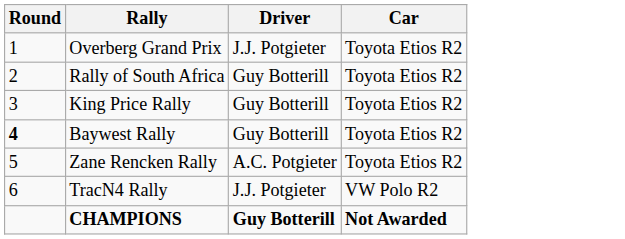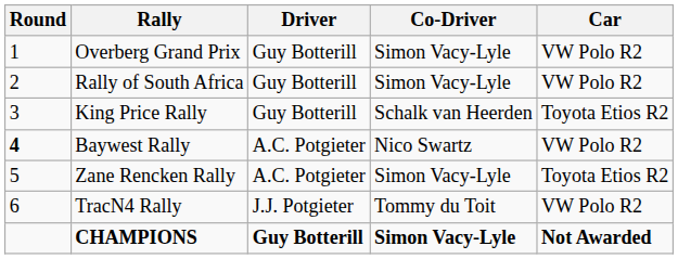 <table class="wikitable">
 <tr>
 <th>Round</th>
 <th>Rally</th>
 <th>Driver</th>
+<th>Co-Driver</th>
 <th>Car</th>
 </tr>
 <tr>
 <td>1</td>
 <td>Overberg Grand Prix</td>
-<td>J.J. Potgieter</td>
-<td>Toyota Etios R2</td>
+<td>Guy Botterill</td>
+<td>Simon Vacy-Lyle</td>
+<td>VW Polo R2</td>
 </tr>
 <tr>
 <td>2</td>
 <td>Rally of South Africa</td>
 <td>Guy Botterill</td>
-<td>Toyota Etios R2</td>
+<td>Simon Vacy-Lyle</td>
+<td>VW Polo R2</td>
 </tr>
 <tr>
 <td>3</td>
 <td>King Price Rally</td>
 <td>Guy Botterill</td>
+<td>Schalk van Heerden</td>
 <td>Toyota Etios R2</td>
 </tr>
 <tr>
 <td><strong>4</strong></td>
 <td>Baywest Rally</td>
-<td>Guy Botterill</td>
-<td>Toyota Etios R2</td>
+<td>A.C. Potgieter</td>
+<td>Nico Swartz</td>
+<td>VW Polo R2</td>
 </tr>
 <tr>
 <td>5</td>
 <td>Zane Rencken Rally</td>
 <td>A.C. Potgieter</td>
+<td>Simon Vacy-Lyle</td>
 <td>Toyota Etios R2</td>
 </tr>
 <tr>
 <td>6</td>
 <td>TracN4 Rally</td>
 <td>J.J. Potgieter</td>
+<td>Tommy du Toit</td>
 <td>VW Polo R2</td>
 </tr>
 <tr>
 <td></td>
 <td><strong>CHAMPIONS</strong></td>
 <td><strong>Guy Botterill</strong></td>
+<td><strong>Simon Vacy-Lyle</strong></td>
 <td><strong>Not Awarded</strong></td>
 </tr>
 </table>
